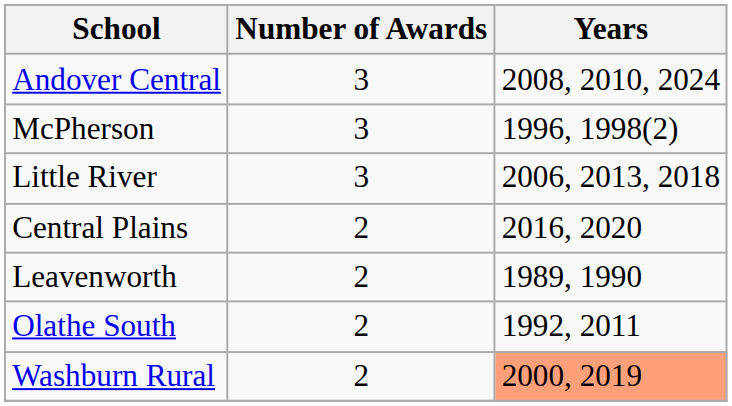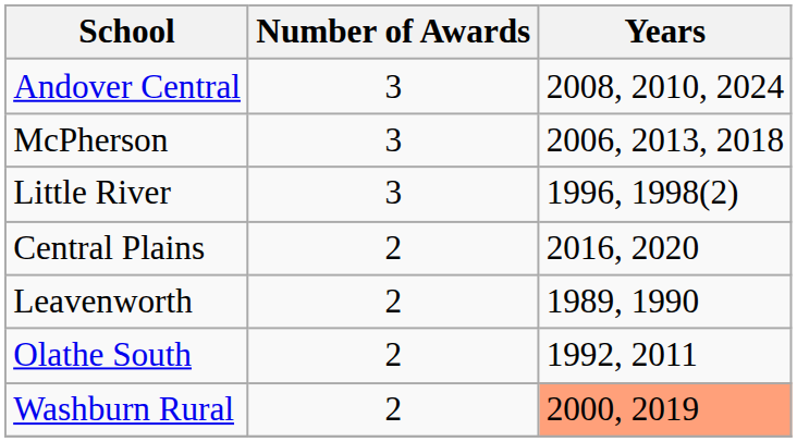 <table class="wikitable sortable">
 <tr>
 <th>School</th>
 <th>Number of Awards</th>
 <th>Years</th>
 </tr>
 <tr>
 <td><a href='#'>Andover Central</a></td>
 <td align=center>3</td>
 <td>2008, 2010, 2024</td>
 </tr>
 <tr>
 <td>McPherson</td>
 <td align=center>3</td>
-<td>1996, 1998(2)</td>
+<td>2006, 2013, 2018</td>
 </tr>
 <tr>
 <td>Little River</td>
 <td align=center>3</td>
-<td>2006, 2013, 2018</td>
+<td>1996, 1998(2)</td>
 </tr>
 <tr>
 <td>Central Plains</td>
 <td align=center>2</td>
 <td>2016, 2020</td>
 </tr>
 <tr>
 <td>Leavenworth</td>
 <td align=center>2</td>
 <td>1989, 1990</td>
 </tr>
 <tr>
 <td><a href='#'>Olathe South</a></td>
 <td align=center>2</td>
 <td>1992, 2011</td>
 </tr>
 <tr>
 <td><a href='#'>Washburn Rural</a></td>
 <td align=center>2</td>
 <td style="background: lightsalmon;">2000, 2019</td>
 </tr>
 <tr>
 </tr>
 </table>
